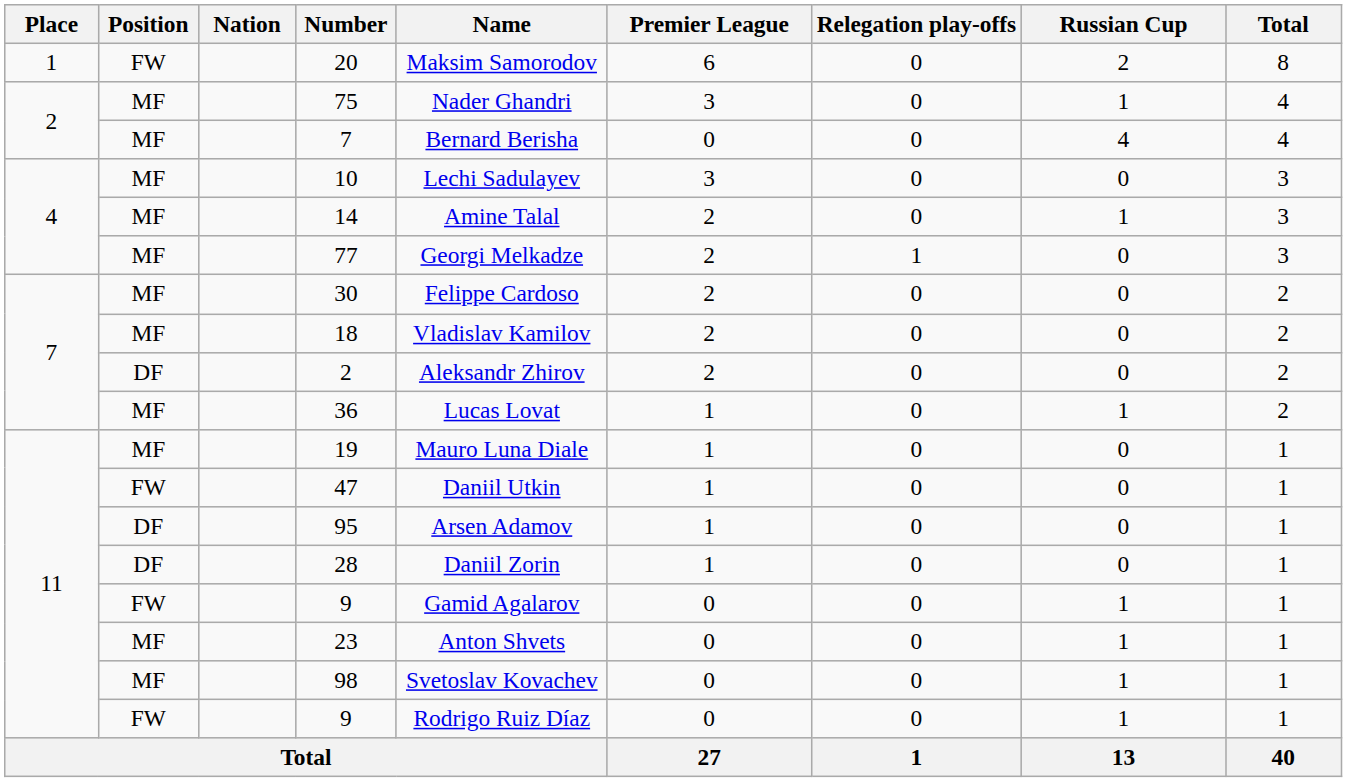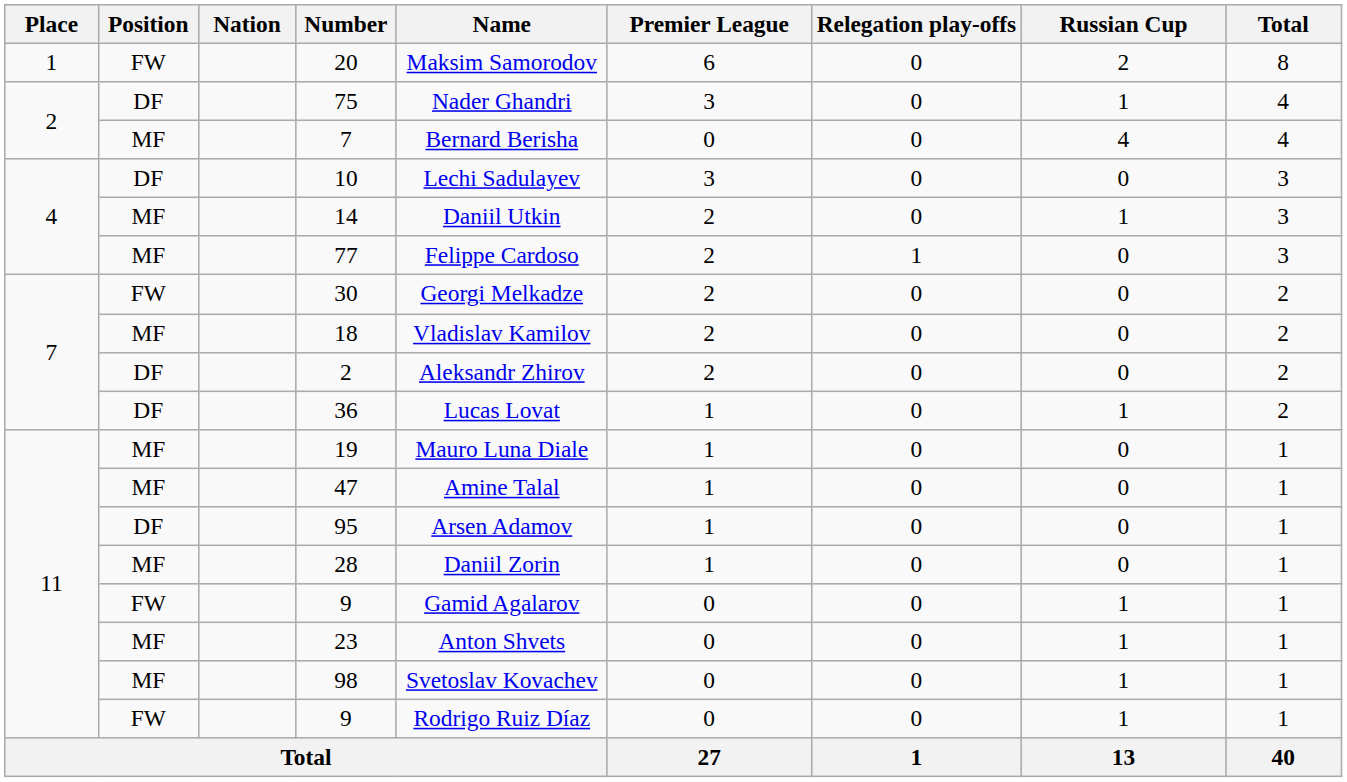 <table class="wikitable" style="font-size: 95%; text-align: center;">
 <tr>
 <th width=60>Place</th>
 <th width=60>Position</th>
 <th width=60>Nation</th>
 <th width=60>Number</th>
 <th width=150>Name</th>
 <th width=150>Premier League</th>
 <th width=150>Relegation play-offs</th>
 <th width=150>Russian Cup</th>
 <th width=80>Total</th>
 </tr>
 <tr>
 <td>1</td>
 <td>FW</td>
 <td></td>
 <td>20</td>
 <td><a href='#'>Maksim Samorodov</a></td>
 <td>6</td>
 <td>0</td>
 <td>2</td>
 <td>8</td>
 </tr>
 <tr>
 <td rowspan="2">2</td>
-<td>MF</td>
+<td>DF</td>
 <td></td>
 <td>75</td>
 <td><a href='#'>Nader Ghandri</a></td>
 <td>3</td>
 <td>0</td>
 <td>1</td>
 <td>4</td>
 </tr>
 <tr>
 <td>MF</td>
 <td></td>
 <td>7</td>
 <td><a href='#'>Bernard Berisha</a></td>
 <td>0</td>
 <td>0</td>
 <td>4</td>
 <td>4</td>
 </tr>
 <tr>
 <td rowspan="3">4</td>
-<td>MF</td>
+<td>DF</td>
 <td></td>
 <td>10</td>
 <td><a href='#'>Lechi Sadulayev</a></td>
 <td>3</td>
 <td>0</td>
 <td>0</td>
 <td>3</td>
 </tr>
 <tr>
 <td>MF</td>
 <td></td>
 <td>14</td>
-<td><a href='#'>Amine Talal</a></td>
+<td><a href='#'>Daniil Utkin</a></td>
 <td>2</td>
 <td>0</td>
 <td>1</td>
 <td>3</td>
 </tr>
 <tr>
 <td>MF</td>
 <td></td>
 <td>77</td>
-<td><a href='#'>Georgi Melkadze</a></td>
+<td><a href='#'>Felippe Cardoso</a></td>
 <td>2</td>
 <td>1</td>
 <td>0</td>
 <td>3</td>
 </tr>
 <tr>
 <td rowspan="4">7</td>
-<td>MF</td>
+<td>FW</td>
 <td></td>
 <td>30</td>
-<td><a href='#'>Felippe Cardoso</a></td>
+<td><a href='#'>Georgi Melkadze</a></td>
 <td>2</td>
 <td>0</td>
 <td>0</td>
 <td>2</td>
 </tr>
 <tr>
 <td>MF</td>
 <td></td>
 <td>18</td>
 <td><a href='#'>Vladislav Kamilov</a></td>
 <td>2</td>
 <td>0</td>
 <td>0</td>
 <td>2</td>
 </tr>
 <tr>
 <td>DF</td>
 <td></td>
 <td>2</td>
 <td><a href='#'>Aleksandr Zhirov</a></td>
 <td>2</td>
 <td>0</td>
 <td>0</td>
 <td>2</td>
 </tr>
 <tr>
-<td>MF</td>
+<td>DF</td>
 <td></td>
 <td>36</td>
 <td><a href='#'>Lucas Lovat</a></td>
 <td>1</td>
 <td>0</td>
 <td>1</td>
 <td>2</td>
 </tr>
 <tr>
 <td rowspan="8">11</td>
 <td>MF</td>
 <td></td>
 <td>19</td>
 <td><a href='#'>Mauro Luna Diale</a></td>
 <td>1</td>
 <td>0</td>
 <td>0</td>
 <td>1</td>
 </tr>
 <tr>
-<td>FW</td>
+<td>MF</td>
 <td></td>
 <td>47</td>
-<td><a href='#'>Daniil Utkin</a></td>
+<td><a href='#'>Amine Talal</a></td>
 <td>1</td>
 <td>0</td>
 <td>0</td>
 <td>1</td>
 </tr>
 <tr>
 <td>DF</td>
 <td></td>
 <td>95</td>
 <td><a href='#'>Arsen Adamov</a></td>
 <td>1</td>
 <td>0</td>
 <td>0</td>
 <td>1</td>
 </tr>
 <tr>
-<td>DF</td>
+<td>MF</td>
 <td></td>
 <td>28</td>
 <td><a href='#'>Daniil Zorin</a></td>
 <td>1</td>
 <td>0</td>
 <td>0</td>
 <td>1</td>
 </tr>
 <tr>
 <td>FW</td>
 <td></td>
 <td>9</td>
 <td><a href='#'>Gamid Agalarov</a></td>
 <td>0</td>
 <td>0</td>
 <td>1</td>
 <td>1</td>
 </tr>
 <tr>
 <td>MF</td>
 <td></td>
 <td>23</td>
 <td><a href='#'>Anton Shvets</a></td>
 <td>0</td>
 <td>0</td>
 <td>1</td>
 <td>1</td>
 </tr>
 <tr>
 <td>MF</td>
 <td></td>
 <td>98</td>
 <td><a href='#'>Svetoslav Kovachev</a></td>
 <td>0</td>
 <td>0</td>
 <td>1</td>
 <td>1</td>
 </tr>
 <tr>
 <td>FW</td>
 <td></td>
 <td>9</td>
 <td><a href='#'>Rodrigo Ruiz Díaz</a></td>
 <td>0</td>
 <td>0</td>
 <td>1</td>
 <td>1</td>
 </tr>
 <tr>
 <th colspan=5>Total</th>
 <th>27</th>
 <th>1</th>
 <th>13</th>
 <th>40</th>
 </tr>
 </table>
